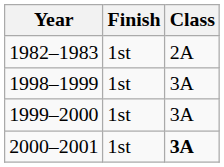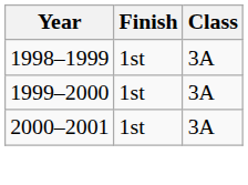 <table class="wikitable">
 <tr>
 <th>Year</th>
 <th>Finish</th>
 <th>Class</th>
-</tr>
-<tr>
-<td>1982–1983</td>
-<td>1st</td>
-<td>2A</td>
 </tr>
 <tr>
 <td>1998–1999</td>
 <td>1st</td>
 <td>3A</td>
 </tr>
 <tr>
 <td>1999–2000</td>
 <td>1st</td>
 <td>3A</td>
 </tr>
 <tr>
 <td>2000–2001</td>
 <td>1st</td>
-<td><strong>3A</strong></td>
+<td>3A</td>
 </tr>
 </table>
